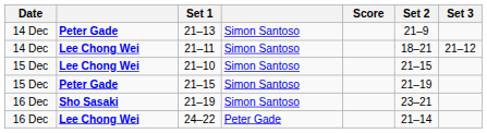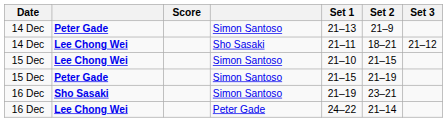 <table class="wikitable" style="text-align: center; font-size:90% ">
 <tr>
 <th width="60">Date</th>
 <th align="right" width="150"></th>
+<th width="60">Score</th>
+<th align="left" width="150"></th>
 <th width="50">Set 1</th>
-<th align="left" width="150"></th>
-<th width="60">Score</th>
 <th width="50">Set 2</th>
 <th width="50">Set 3</th>
 </tr>
 <tr>
 <td>14 Dec</td>
 <td align=left><strong> <a href='#'>Peter Gade</a></strong></td>
+<td align=center></td>
+<td align=left> <a href='#'>Simon Santoso</a></td>
 <td>21–13</td>
-<td align=left> <a href='#'>Simon Santoso</a></td>
-<td align=center></td>
 <td>21–9</td>
 <td></td>
 </tr>
 <tr>
 <td>14 Dec</td>
 <td align=left><strong> <a href='#'>Lee Chong Wei</a></strong></td>
+<td align=center></td>
+<td align=left> <a href='#'>Sho Sasaki</a></td>
 <td>21–11</td>
-<td align=left> <a href='#'>Simon Santoso</a></td>
-<td align=center></td>
 <td>18–21</td>
 <td>21–12</td>
 </tr>
 <tr>
 <td>15 Dec</td>
 <td align=left><strong> <a href='#'>Lee Chong Wei</a></strong></td>
+<td align=center></td>
+<td align=left> <a href='#'>Simon Santoso</a></td>
 <td>21–10</td>
-<td align=left> <a href='#'>Simon Santoso</a></td>
-<td align=center></td>
 <td>21–15</td>
 <td></td>
 </tr>
 <tr>
 <td>15 Dec</td>
 <td align=left><strong> <a href='#'>Peter Gade</a></strong></td>
+<td align=center></td>
+<td align=left> <a href='#'>Simon Santoso</a></td>
 <td>21–15</td>
-<td align=left> <a href='#'>Simon Santoso</a></td>
-<td align=center></td>
 <td>21–19</td>
 <td></td>
 </tr>
 <tr>
 <td>16 Dec</td>
 <td align=left><strong> <a href='#'>Sho Sasaki</a></strong></td>
+<td align=center></td>
+<td align=left> <a href='#'>Simon Santoso</a></td>
 <td>21–19</td>
-<td align=left> <a href='#'>Simon Santoso</a></td>
-<td align=center></td>
 <td>23–21</td>
 <td></td>
 </tr>
 <tr>
 <td>16 Dec</td>
 <td align=left><strong> <a href='#'>Lee Chong Wei</a></strong></td>
+<td align=center></td>
+<td align=left> <a href='#'>Peter Gade</a></td>
 <td>24–22</td>
-<td align=left> <a href='#'>Peter Gade</a></td>
-<td align=center></td>
 <td>21–14</td>
 <td></td>
 </tr>
 </table>
